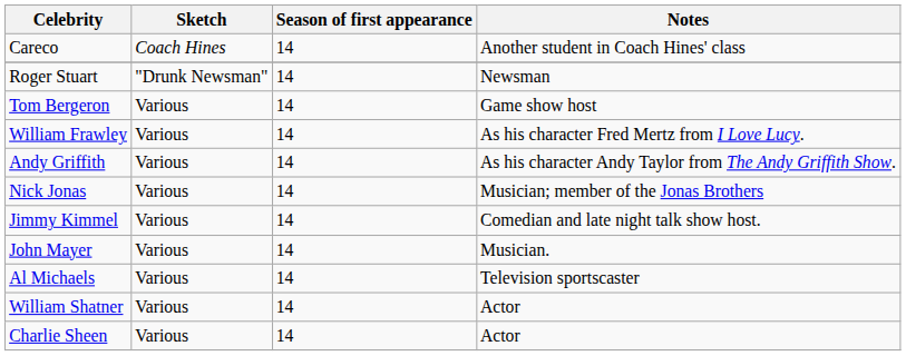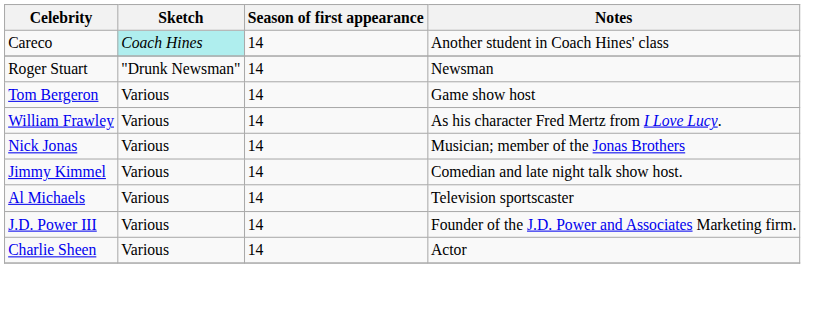 <table class="wikitable" style="font-size: 95%;">
 <tr>
 <th>Celebrity</th>
 <th>Sketch</th>
 <th>Season of first appearance</th>
 <th>Notes</th>
 </tr>
 <tr>
 <td>Careco</td>
-<td><em>Coach Hines</em></td>
+<td style="background: paleturquoise;"><em>Coach Hines</em></td>
 <td>14</td>
 <td>Another student in Coach Hines' class</td>
 </tr>
 <tr>
 </tr>
 <tr>
 <td>Roger Stuart</td>
 <td>"Drunk Newsman"</td>
 <td>14</td>
 <td>Newsman</td>
 </tr>
 <tr>
 <td><a href='#'>Tom Bergeron</a></td>
 <td>Various</td>
 <td>14</td>
 <td>Game show host</td>
 </tr>
 <tr>
 <td><a href='#'>William Frawley</a></td>
 <td>Various</td>
 <td>14</td>
 <td>As his character Fred Mertz from <em><a href='#'>I Love Lucy</a></em>.</td>
 </tr>
 <tr>
-<td><a href='#'>Andy Griffith</a></td>
-<td>Various</td>
-<td>14</td>
-<td>As his character Andy Taylor from <em><a href='#'>The Andy Griffith Show</a></em>.</td>
-</tr>
-<tr>
 <td><a href='#'>Nick Jonas</a></td>
 <td>Various</td>
 <td>14</td>
 <td>Musician; member of the <a href='#'>Jonas Brothers</a></td>
 </tr>
 <tr>
 <td><a href='#'>Jimmy Kimmel</a></td>
 <td>Various</td>
 <td>14</td>
 <td>Comedian and late night talk show host.</td>
 </tr>
 <tr>
-<td><a href='#'>John Mayer</a></td>
-<td>Various</td>
-<td>14</td>
-<td>Musician.</td>
-</tr>
-<tr>
 <td><a href='#'>Al Michaels</a></td>
 <td>Various</td>
 <td>14</td>
 <td>Television sportscaster</td>
 </tr>
 <tr>
-<td><a href='#'>William Shatner</a></td>
+<td><a href='#'>J.D. Power III</a></td>
 <td>Various</td>
 <td>14</td>
-<td>Actor</td>
+<td>Founder of the <a href='#'>J.D. Power and Associates</a> Marketing firm.</td>
 </tr>
 <tr>
 <td><a href='#'>Charlie Sheen</a></td>
 <td>Various</td>
 <td>14</td>
 <td>Actor</td>
 </tr>
 <tr>
 </tr>
 </table>
